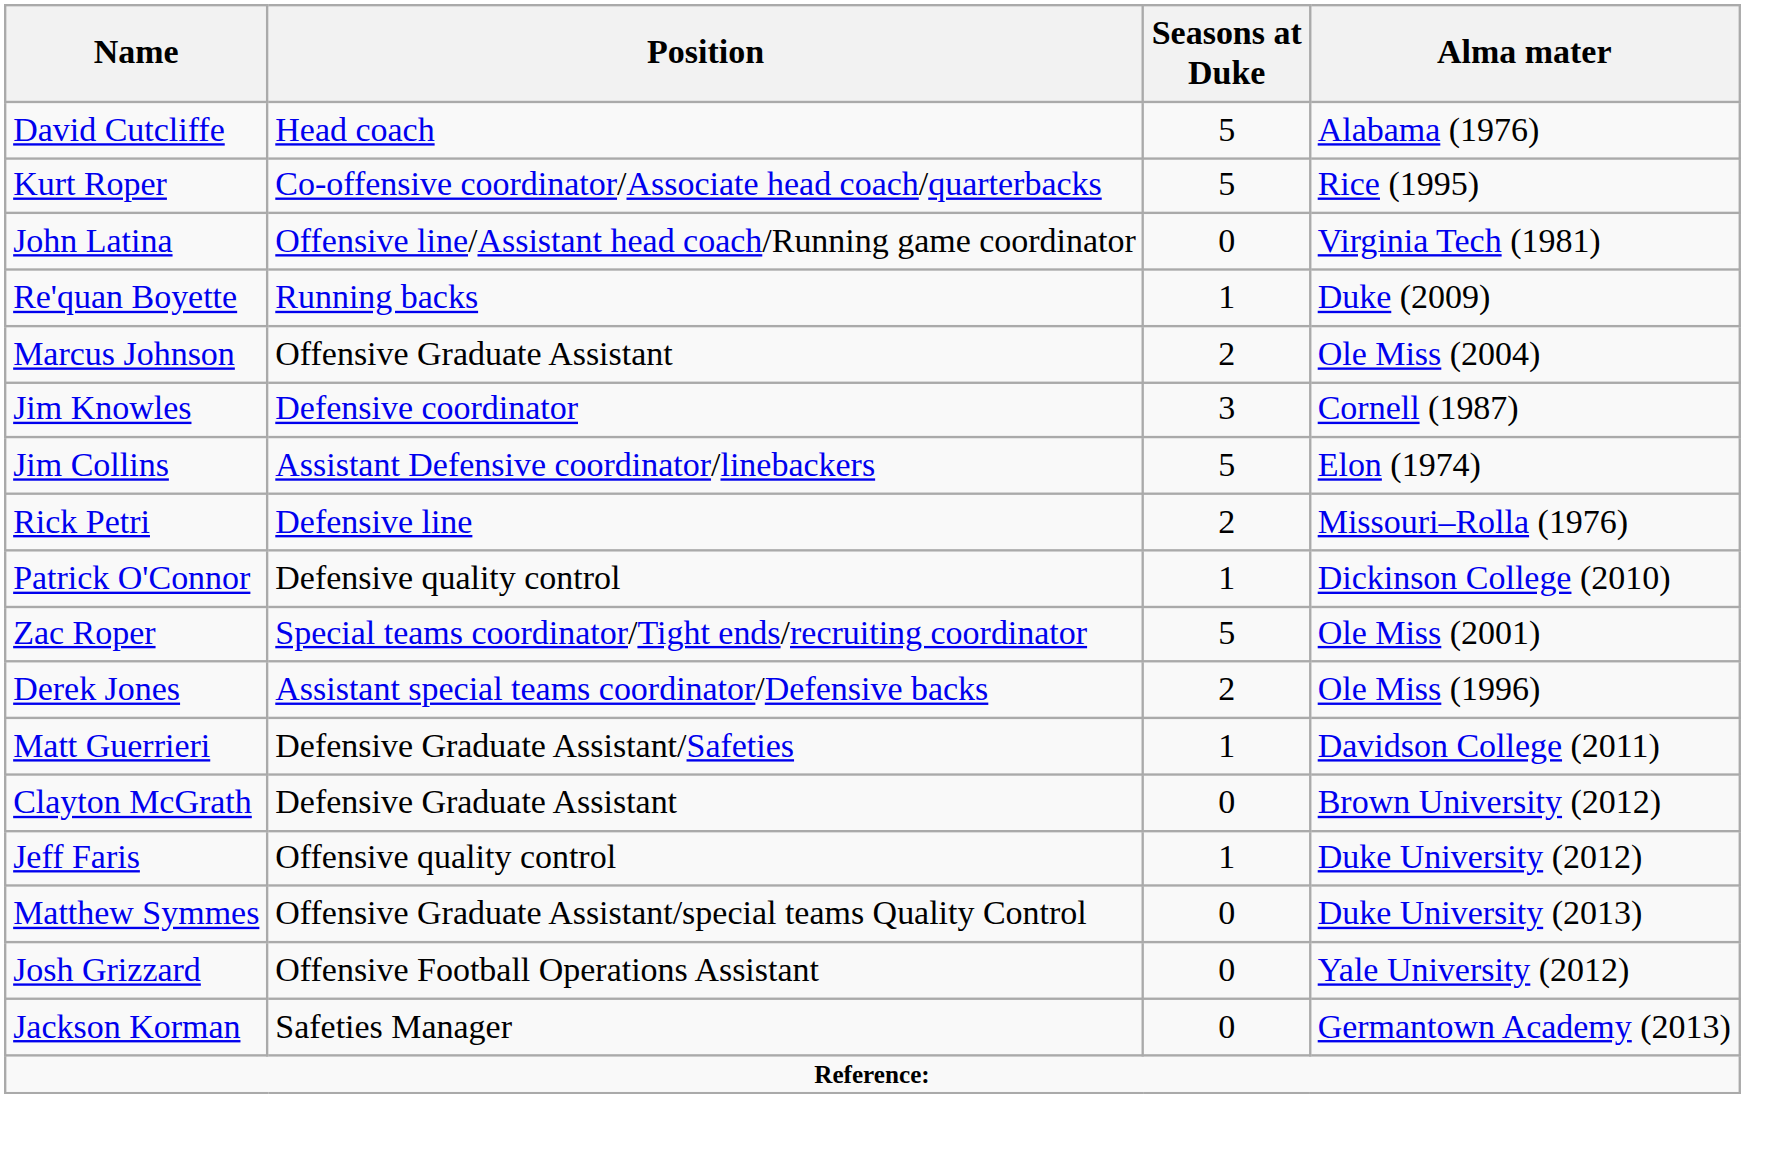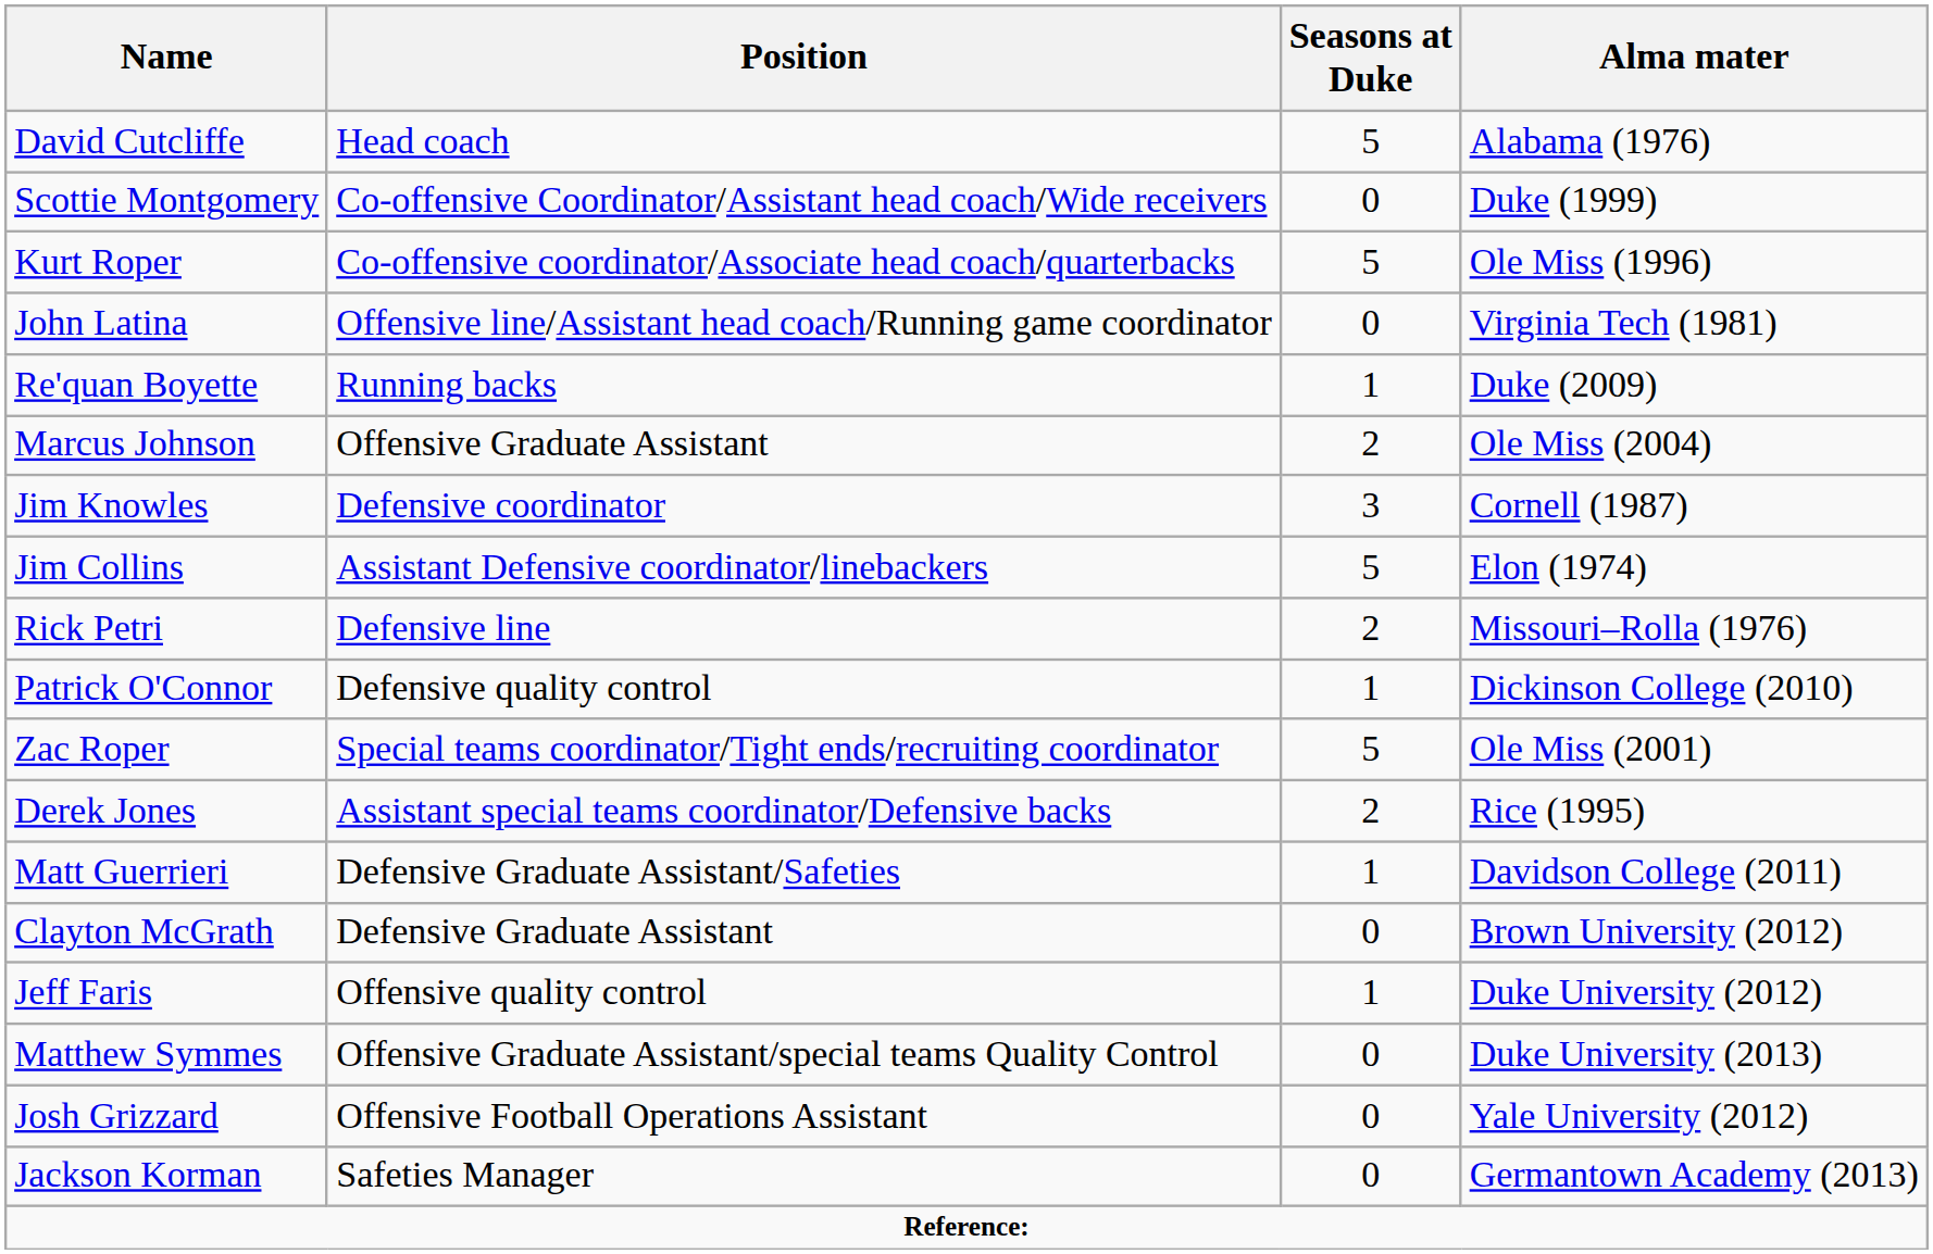 <table class="wikitable" border="1" style="font-size:90%;">
 <tr>
 <th>Name</th>
 <th>Position</th>
 <th>Seasons at<br>Duke</th>
 <th>Alma mater</th>
 </tr>
 <tr>
 <td><a href='#'>David Cutcliffe</a></td>
 <td><a href='#'>Head coach</a></td>
 <td align=center>5</td>
 <td><a href='#'>Alabama</a> (1976)</td>
 </tr>
 <tr>
+<td><a href='#'>Scottie Montgomery</a></td>
+<td><a href='#'>Co-offensive Coordinator</a>/<a href='#'>Assistant head coach</a>/<a href='#'>Wide receivers</a></td>
+<td align=center>0</td>
+<td><a href='#'>Duke</a> (1999)</td>
+</tr>
+<tr>
 <td><a href='#'>Kurt Roper</a></td>
 <td><a href='#'>Co-offensive coordinator</a>/<a href='#'>Associate head coach</a>/<a href='#'>quarterbacks</a></td>
 <td align=center>5</td>
-<td><a href='#'>Rice</a> (1995)</td>
+<td><a href='#'>Ole Miss</a> (1996)</td>
 </tr>
 <tr>
 <td><a href='#'>John Latina</a></td>
 <td><a href='#'>Offensive line</a>/<a href='#'>Assistant head coach</a>/Running game coordinator</td>
 <td align=center>0</td>
 <td><a href='#'>Virginia Tech</a> (1981)</td>
 </tr>
 <tr>
 <td><a href='#'>Re'quan Boyette</a></td>
 <td><a href='#'>Running backs</a></td>
 <td align=center>1</td>
 <td><a href='#'>Duke</a> (2009)</td>
 </tr>
 <tr>
 <td><a href='#'>Marcus Johnson</a></td>
 <td>Offensive Graduate Assistant</td>
 <td align=center>2</td>
 <td><a href='#'>Ole Miss</a> (2004)</td>
 </tr>
 <tr>
 <td><a href='#'>Jim Knowles</a></td>
 <td><a href='#'>Defensive coordinator</a></td>
 <td align=center>3</td>
 <td><a href='#'>Cornell</a> (1987)</td>
 </tr>
 <tr>
 <td><a href='#'>Jim Collins</a></td>
 <td><a href='#'>Assistant Defensive coordinator</a>/<a href='#'>linebackers</a></td>
 <td align=center>5</td>
 <td><a href='#'>Elon</a> (1974)</td>
 </tr>
 <tr>
 <td><a href='#'>Rick Petri</a></td>
 <td><a href='#'>Defensive line</a></td>
 <td align=center>2</td>
 <td><a href='#'>Missouri–Rolla</a> (1976)</td>
 </tr>
 <tr>
 <td><a href='#'>Patrick O'Connor</a></td>
 <td>Defensive quality control</td>
 <td align=center>1</td>
 <td><a href='#'>Dickinson College</a> (2010)</td>
 </tr>
 <tr>
 <td><a href='#'>Zac Roper</a></td>
 <td><a href='#'>Special teams coordinator</a>/<a href='#'>Tight ends</a>/<a href='#'>recruiting coordinator</a></td>
 <td align=center>5</td>
 <td><a href='#'>Ole Miss</a> (2001)</td>
 </tr>
 <tr>
 <td><a href='#'>Derek Jones</a></td>
 <td><a href='#'>Assistant special teams coordinator</a>/<a href='#'>Defensive backs</a></td>
 <td align=center>2</td>
-<td><a href='#'>Ole Miss</a> (1996)</td>
+<td><a href='#'>Rice</a> (1995)</td>
 </tr>
 <tr>
 <td><a href='#'>Matt Guerrieri</a></td>
 <td>Defensive Graduate Assistant/<a href='#'>Safeties</a></td>
 <td align=center>1</td>
 <td><a href='#'>Davidson College</a> (2011)</td>
 </tr>
 <tr>
 <td><a href='#'>Clayton McGrath</a></td>
 <td>Defensive Graduate Assistant</td>
 <td align=center>0</td>
 <td><a href='#'>Brown University</a> (2012)</td>
 </tr>
 <tr>
 <td><a href='#'>Jeff Faris</a></td>
 <td>Offensive quality control</td>
 <td align=center>1</td>
 <td><a href='#'>Duke University</a> (2012)</td>
 </tr>
 <tr>
 <td><a href='#'>Matthew Symmes</a></td>
 <td>Offensive Graduate Assistant/special teams Quality Control</td>
 <td align=center>0</td>
 <td><a href='#'>Duke University</a> (2013)</td>
 </tr>
 <tr>
 <td><a href='#'>Josh Grizzard</a></td>
 <td>Offensive Football Operations Assistant</td>
 <td align=center>0</td>
 <td><a href='#'>Yale University</a> (2012)</td>
 </tr>
 <tr>
 <td><a href='#'>Jackson Korman</a></td>
 <td>Safeties Manager</td>
 <td align=center>0</td>
 <td><a href='#'>Germantown Academy</a> (2013)</td>
 </tr>
 <tr>
 <td colspan="4" style="font-size: 8pt" align="center"><strong>Reference:</strong></td>
 </tr>
 </table>
